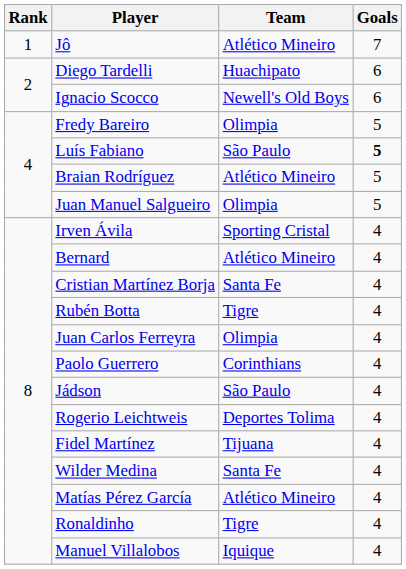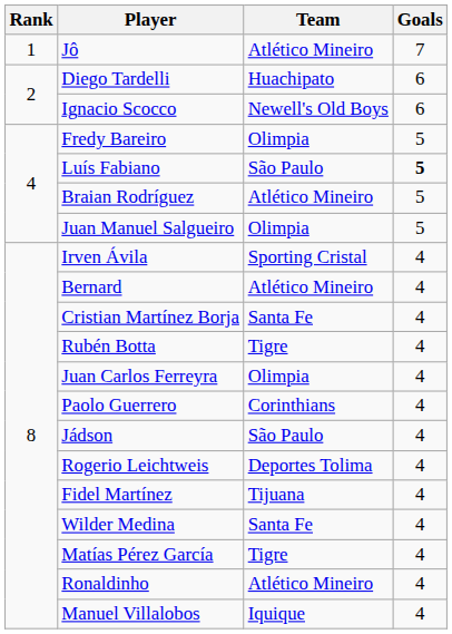 <table class="wikitable">
 <tr>
 <th>Rank</th>
 <th>Player</th>
 <th>Team</th>
 <th>Goals</th>
 </tr>
 <tr>
 <td align=center>1</td>
 <td> <a href='#'>Jô</a></td>
 <td> <a href='#'>Atlético Mineiro</a></td>
 <td align=center>7</td>
 </tr>
 <tr>
 <td align=center rowspan=2>2</td>
 <td> <a href='#'>Diego Tardelli</a></td>
 <td> <a href='#'>Huachipato</a></td>
 <td align=center>6</td>
 </tr>
 <tr>
 <td> <a href='#'>Ignacio Scocco</a></td>
 <td> <a href='#'>Newell's Old Boys</a></td>
 <td align=center>6</td>
 </tr>
 <tr>
 <td align=center rowspan=4>4</td>
 <td> <a href='#'>Fredy Bareiro</a></td>
 <td> <a href='#'>Olimpia</a></td>
 <td align=center>5</td>
 </tr>
 <tr>
 <td> <a href='#'>Luís Fabiano</a></td>
 <td> <a href='#'>São Paulo</a></td>
 <td align=center><strong>5</strong></td>
 </tr>
 <tr>
 <td> <a href='#'>Braian Rodríguez</a></td>
 <td> <a href='#'>Atlético Mineiro</a></td>
 <td align=center>5</td>
 </tr>
 <tr>
 <td> <a href='#'>Juan Manuel Salgueiro</a></td>
 <td> <a href='#'>Olimpia</a></td>
 <td align=center>5</td>
 </tr>
 <tr>
 <td align=center rowspan=13>8</td>
 <td> <a href='#'>Irven Ávila</a></td>
 <td> <a href='#'>Sporting Cristal</a></td>
 <td align=center>4</td>
 </tr>
 <tr>
 <td> <a href='#'>Bernard</a></td>
 <td> <a href='#'>Atlético Mineiro</a></td>
 <td align=center>4</td>
 </tr>
 <tr>
 <td> <a href='#'>Cristian Martínez Borja</a></td>
 <td> <a href='#'>Santa Fe</a></td>
 <td align=center>4</td>
 </tr>
 <tr>
 <td> <a href='#'>Rubén Botta</a></td>
 <td> <a href='#'>Tigre</a></td>
 <td align=center>4</td>
 </tr>
 <tr>
 <td> <a href='#'>Juan Carlos Ferreyra</a></td>
 <td> <a href='#'>Olimpia</a></td>
 <td align=center>4</td>
 </tr>
 <tr>
 <td> <a href='#'>Paolo Guerrero</a></td>
 <td> <a href='#'>Corinthians</a></td>
 <td align=center>4</td>
 </tr>
 <tr>
 <td> <a href='#'>Jádson</a></td>
 <td> <a href='#'>São Paulo</a></td>
 <td align=center>4</td>
 </tr>
 <tr>
 <td> <a href='#'>Rogerio Leichtweis</a></td>
 <td> <a href='#'>Deportes Tolima</a></td>
 <td align=center>4</td>
 </tr>
 <tr>
 <td> <a href='#'>Fidel Martínez</a></td>
 <td> <a href='#'>Tijuana</a></td>
 <td align=center>4</td>
 </tr>
 <tr>
 <td> <a href='#'>Wilder Medina</a></td>
 <td> <a href='#'>Santa Fe</a></td>
 <td align=center>4</td>
 </tr>
 <tr>
 <td> <a href='#'>Matías Pérez García</a></td>
-<td> <a href='#'>Atlético Mineiro</a></td>
+<td> <a href='#'>Tigre</a></td>
 <td align=center>4</td>
 </tr>
 <tr>
 <td> <a href='#'>Ronaldinho</a></td>
-<td> <a href='#'>Tigre</a></td>
+<td> <a href='#'>Atlético Mineiro</a></td>
 <td align=center>4</td>
 </tr>
 <tr>
 <td> <a href='#'>Manuel Villalobos</a></td>
 <td> <a href='#'>Iquique</a></td>
 <td align=center>4</td>
 </tr>
 </table>
